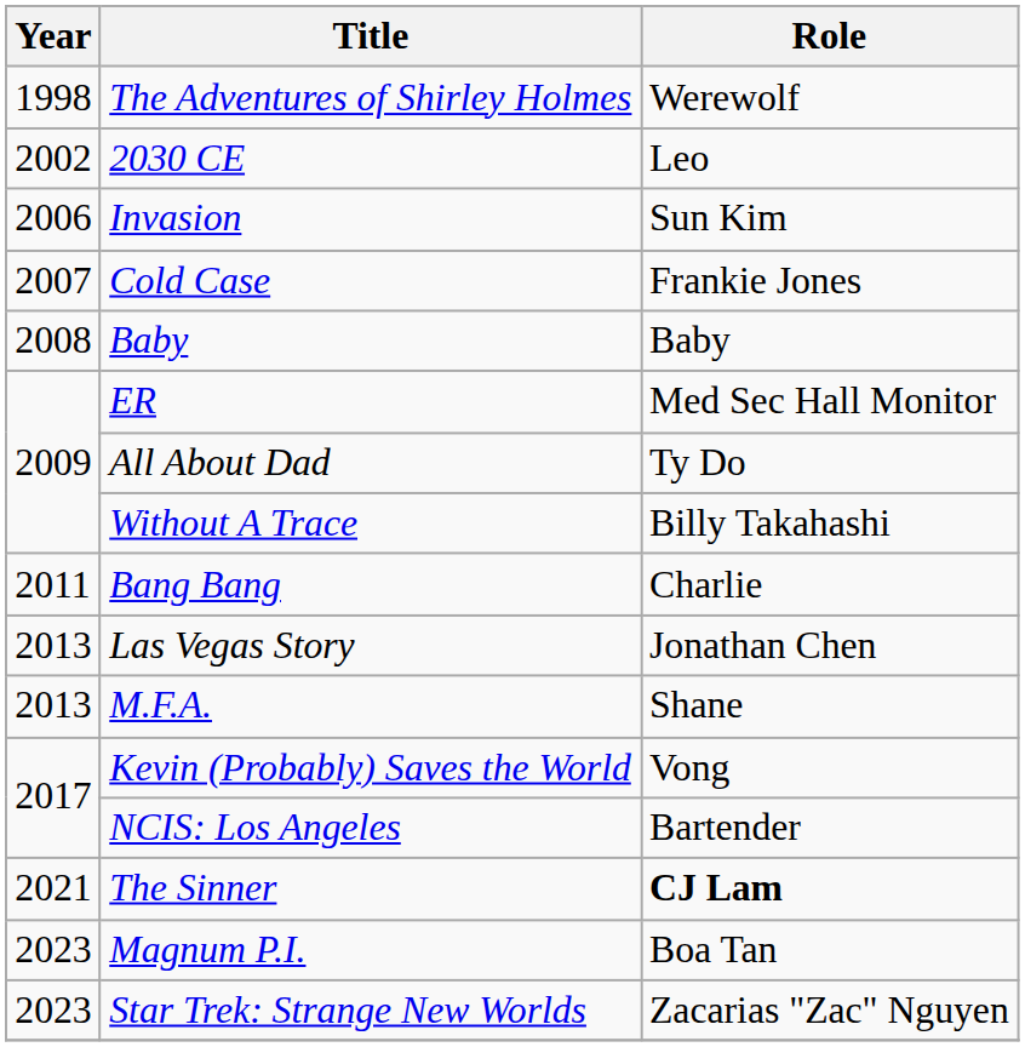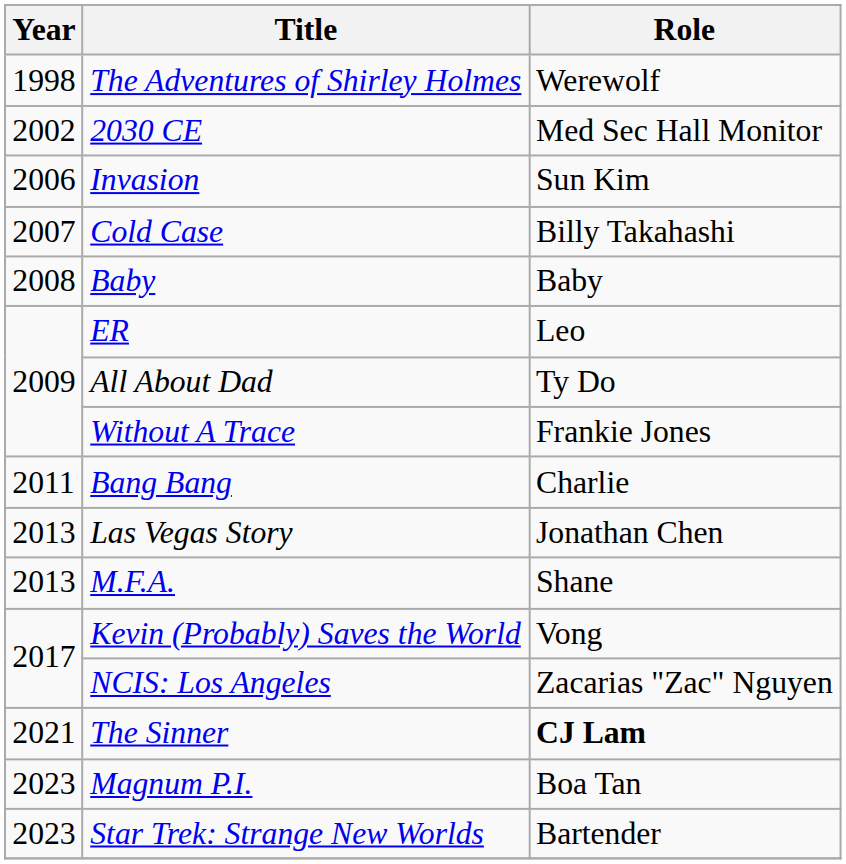 <table class="wikitable">
 <tr>
 <th>Year</th>
 <th>Title</th>
 <th>Role</th>
 </tr>
 <tr>
 <td>1998</td>
 <td><em><a href='#'>The Adventures of Shirley Holmes</a></em></td>
 <td>Werewolf</td>
 </tr>
 <tr>
 <td>2002</td>
 <td><em><a href='#'>2030 CE</a></em></td>
-<td>Leo</td>
+<td>Med Sec Hall Monitor</td>
 </tr>
 <tr>
 <td>2006</td>
 <td><em><a href='#'>Invasion</a></em></td>
 <td>Sun Kim</td>
 </tr>
 <tr>
 <td>2007</td>
 <td><em><a href='#'>Cold Case</a></em></td>
-<td>Frankie Jones</td>
+<td>Billy Takahashi</td>
 </tr>
 <tr>
 <td>2008</td>
 <td><em><a href='#'>Baby</a></em></td>
 <td>Baby</td>
 </tr>
 <tr>
 <td rowspan="3">2009</td>
 <td><em><a href='#'>ER</a></em></td>
-<td>Med Sec Hall Monitor</td>
+<td>Leo</td>
 </tr>
 <tr>
 <td><em>All About Dad </em></td>
 <td>Ty Do</td>
 </tr>
 <tr>
 <td><em><a href='#'>Without A Trace</a></em></td>
-<td>Billy Takahashi</td>
+<td>Frankie Jones</td>
 </tr>
 <tr>
 <td>2011</td>
 <td><em><a href='#'>Bang Bang</a></em></td>
 <td>Charlie</td>
 </tr>
 <tr>
 <td>2013</td>
 <td><em>Las Vegas Story</em></td>
 <td>Jonathan Chen</td>
 </tr>
 <tr>
 <td>2013</td>
 <td><em><a href='#'>M.F.A.</a></em></td>
 <td>Shane</td>
 </tr>
 <tr>
 <td rowspan="2">2017</td>
 <td><em><a href='#'>Kevin (Probably) Saves the World</a></em></td>
 <td>Vong</td>
 </tr>
 <tr>
 <td><em><a href='#'>NCIS: Los Angeles</a></em></td>
-<td>Bartender</td>
+<td>Zacarias "Zac" Nguyen</td>
 </tr>
 <tr>
 <td>2021</td>
 <td><em><a href='#'>The Sinner</a></em></td>
 <td><strong>CJ Lam</strong></td>
 </tr>
 <tr>
 <td>2023</td>
 <td><em><a href='#'>Magnum P.I.</a></em></td>
 <td>Boa Tan</td>
 </tr>
 <tr>
 <td>2023</td>
 <td><em><a href='#'>Star Trek: Strange New Worlds</a></em></td>
-<td>Zacarias "Zac" Nguyen</td>
+<td>Bartender</td>
 </tr>
 <tr>
 </tr>
 </table>
